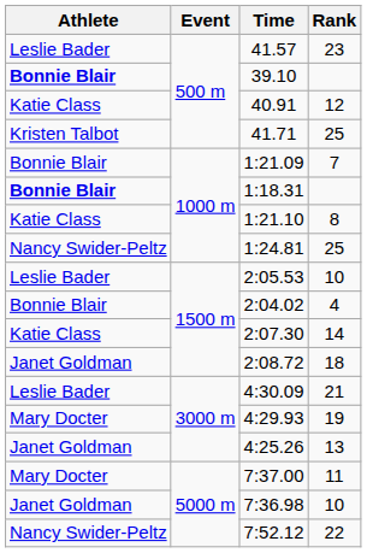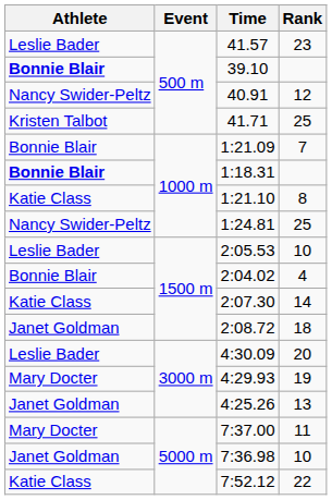 <table class=wikitable style=font-size:90%;text-align:center>
 <tr>
 <th>Athlete</th>
 <th>Event</th>
 <th>Time</th>
 <th>Rank</th>
 </tr>
 <tr>
 <td align=left><a href='#'>Leslie Bader</a></td>
 <td align=left rowspan=4><a href='#'>500 m</a></td>
 <td>41.57</td>
 <td>23</td>
 </tr>
 <tr>
 <td align=left><strong><a href='#'>Bonnie Blair</a></strong></td>
 <td>39.10 </td>
 <td></td>
 </tr>
 <tr>
-<td align=left><a href='#'>Katie Class</a></td>
+<td align=left><a href='#'>Nancy Swider-Peltz</a></td>
 <td>40.91</td>
 <td>12</td>
 </tr>
 <tr>
 <td align=left><a href='#'>Kristen Talbot</a></td>
 <td>41.71</td>
 <td>25</td>
 </tr>
 <tr>
 <td align=left><a href='#'>Bonnie Blair</a></td>
 <td align=left rowspan=4><a href='#'>1000 m</a></td>
 <td>1:21.09</td>
 <td>7</td>
 </tr>
 <tr>
 <td align=left><strong><a href='#'>Bonnie Blair</a></strong></td>
 <td>1:18.31</td>
 <td></td>
 </tr>
 <tr>
 <td align=left><a href='#'>Katie Class</a></td>
 <td>1:21.10</td>
 <td>8</td>
 </tr>
 <tr>
 <td align=left><a href='#'>Nancy Swider-Peltz</a></td>
 <td>1:24.81</td>
 <td>25</td>
 </tr>
 <tr>
 <td align=left><a href='#'>Leslie Bader</a></td>
 <td align=left rowspan=4><a href='#'>1500 m</a></td>
 <td>2:05.53</td>
 <td>10</td>
 </tr>
 <tr>
 <td align=left><a href='#'>Bonnie Blair</a></td>
 <td>2:04.02</td>
 <td>4</td>
 </tr>
 <tr>
 <td align=left><a href='#'>Katie Class</a></td>
 <td>2:07.30</td>
 <td>14</td>
 </tr>
 <tr>
 <td align=left><a href='#'>Janet Goldman</a></td>
 <td>2:08.72</td>
 <td>18</td>
 </tr>
 <tr>
 <td align=left><a href='#'>Leslie Bader</a></td>
 <td align=left rowspan=3><a href='#'>3000 m</a></td>
 <td>4:30.09</td>
-<td>21</td>
+<td>20</td>
 </tr>
 <tr>
 <td align=left><a href='#'>Mary Docter</a></td>
 <td>4:29.93</td>
 <td>19</td>
 </tr>
 <tr>
 <td align=left><a href='#'>Janet Goldman</a></td>
 <td>4:25.26</td>
 <td>13</td>
 </tr>
 <tr>
 <td align=left><a href='#'>Mary Docter</a></td>
 <td align=left rowspan=3><a href='#'>5000 m</a></td>
 <td>7:37.00</td>
 <td>11</td>
 </tr>
 <tr>
 <td align=left><a href='#'>Janet Goldman</a></td>
 <td>7:36.98</td>
 <td>10</td>
 </tr>
 <tr>
-<td align=left><a href='#'>Nancy Swider-Peltz</a></td>
+<td align=left><a href='#'>Katie Class</a></td>
 <td>7:52.12</td>
 <td>22</td>
 </tr>
 </table>
